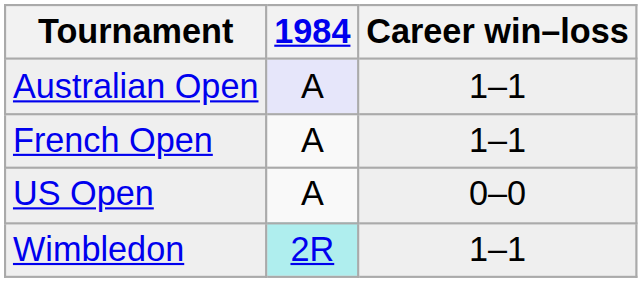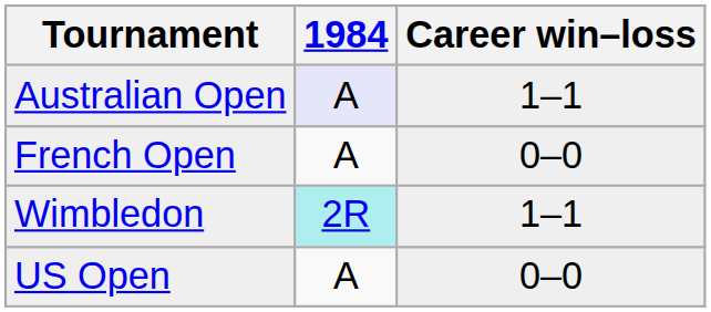 <table class="wikitable">
 <tr>
 <th>Tournament</th>
 <th><a href='#'>1984</a></th>
 <th>Career win–loss</th>
 </tr>
 <tr>
 <td style="background:#EFEFEF;"><a href='#'>Australian Open</a></td>
 <td style="background: lavender; text-align:center;">A</td>
 <td style="text-align:center; background:#efefef;">1–1</td>
 </tr>
 <tr>
 <td style="background:#EFEFEF;"><a href='#'>French Open</a></td>
 <td style="text-align:center;">A</td>
+<td style="text-align:center; background:#efefef;">0–0</td>
+</tr>
+<tr>
+<td style="background:#EFEFEF;"><a href='#'>Wimbledon</a></td>
+<td style="text-align:center; background:#afeeee;"><a href='#'>2R</a></td>
 <td style="text-align:center; background:#efefef;">1–1</td>
 </tr>
 <tr>
 <td style="background:#EFEFEF;"><a href='#'>US Open</a></td>
 <td style="text-align:center;">A</td>
 <td style="text-align:center; background:#efefef;">0–0</td>
 </tr>
-<tr>
-<td style="background:#EFEFEF;"><a href='#'>Wimbledon</a></td>
-<td style="text-align:center; background:#afeeee;"><a href='#'>2R</a></td>
-<td style="text-align:center; background:#efefef;">1–1</td>
-</tr>
 </table>
